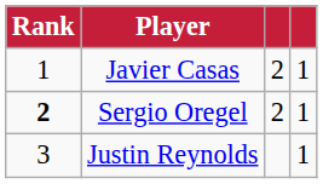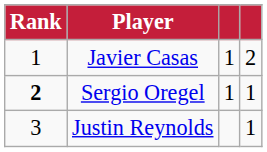 <table class="wikitable" style="text-align:center">
 <tr>
 <th style="background:#C41E3A; color:white; text-align:center;">Rank</th>
 <th style="background:#C41E3A; color:white; text-align:center;">Player</th>
 <th style="background:#C41E3A; color:white; text-align:center;"></th>
 <th style="background:#C41E3A; color:white; text-align:center;"></th>
 </tr>
 <tr>
 <td>1</td>
 <td> <a href='#'>Javier Casas</a></td>
+<td>1</td>
 <td>2</td>
-<td>1</td>
 </tr>
 <tr>
 <td><strong>2</strong></td>
 <td> <a href='#'>Sergio Oregel</a></td>
-<td>2</td>
+<td>1</td>
 <td>1</td>
 </tr>
 <tr>
 <td>3</td>
 <td> <a href='#'>Justin Reynolds</a></td>
 <td></td>
 <td>1</td>
 </tr>
 </table>
